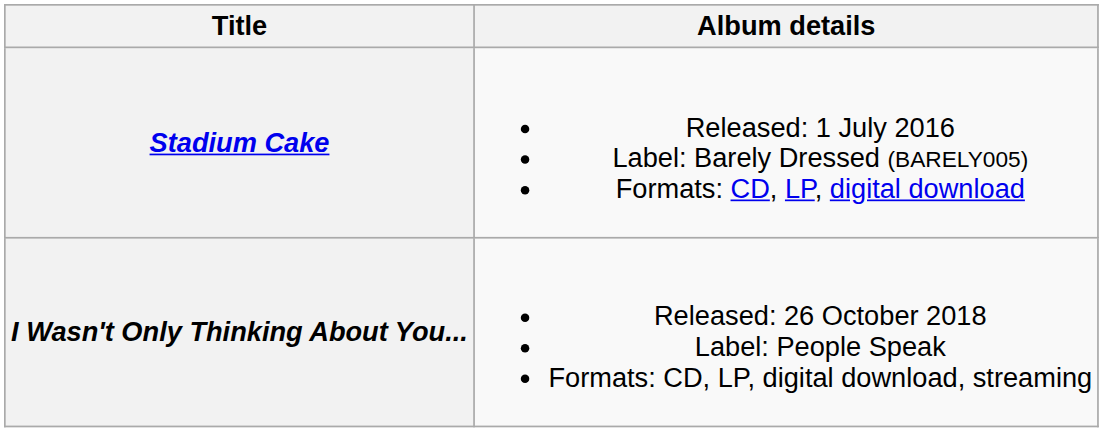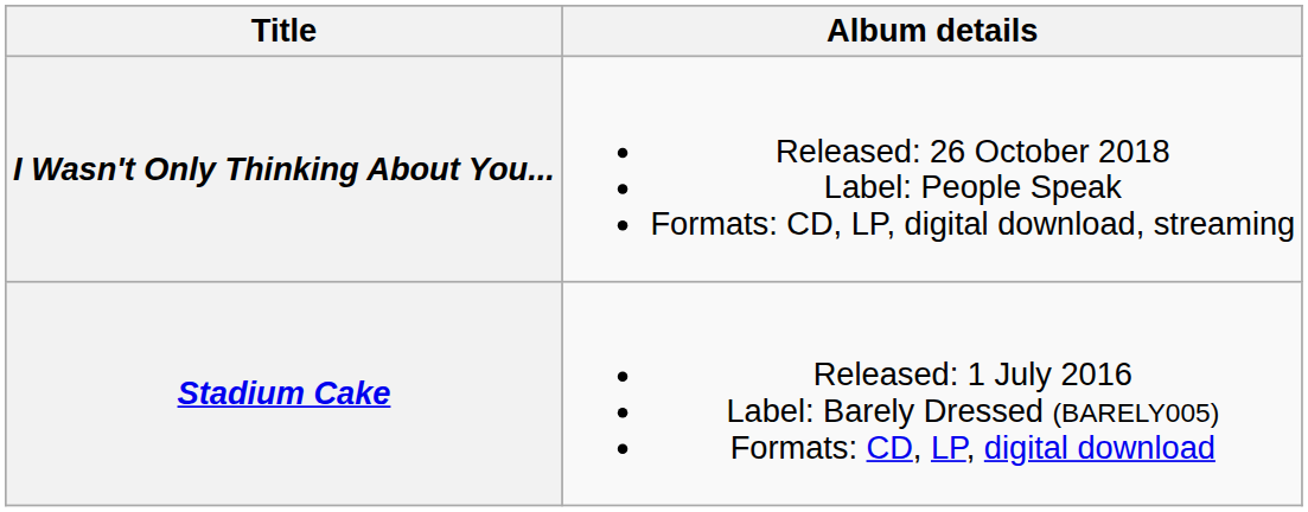 <table class="wikitable plainrowheaders" style="text-align:center;" border="1">
 <tr>
 <th>Title</th>
 <th>Album details</th>
 </tr>
 <tr>
+<th scope="row"><em>I Wasn't Only Thinking About You... </em></th>
+<td><br><ul><li>Released: 26 October 2018</li><li>Label: People Speak</li><li>Formats: CD, LP, digital download, streaming</li></ul></td>
+</tr>
+<tr>
 <th scope="row"><em><a href='#'>Stadium Cake</a></em></th>
 <td><br><ul><li>Released: 1 July 2016</li><li>Label: Barely Dressed <small>(BARELY005)</small></li><li>Formats: <a href='#'>CD</a>, <a href='#'>LP</a>, <a href='#'>digital download</a></li></ul></td>
 </tr>
-<tr>
-<th scope="row"><em>I Wasn't Only Thinking About You... </em></th>
-<td><br><ul><li>Released: 26 October 2018</li><li>Label: People Speak</li><li>Formats: CD, LP, digital download, streaming</li></ul></td>
-</tr>
 </table>
